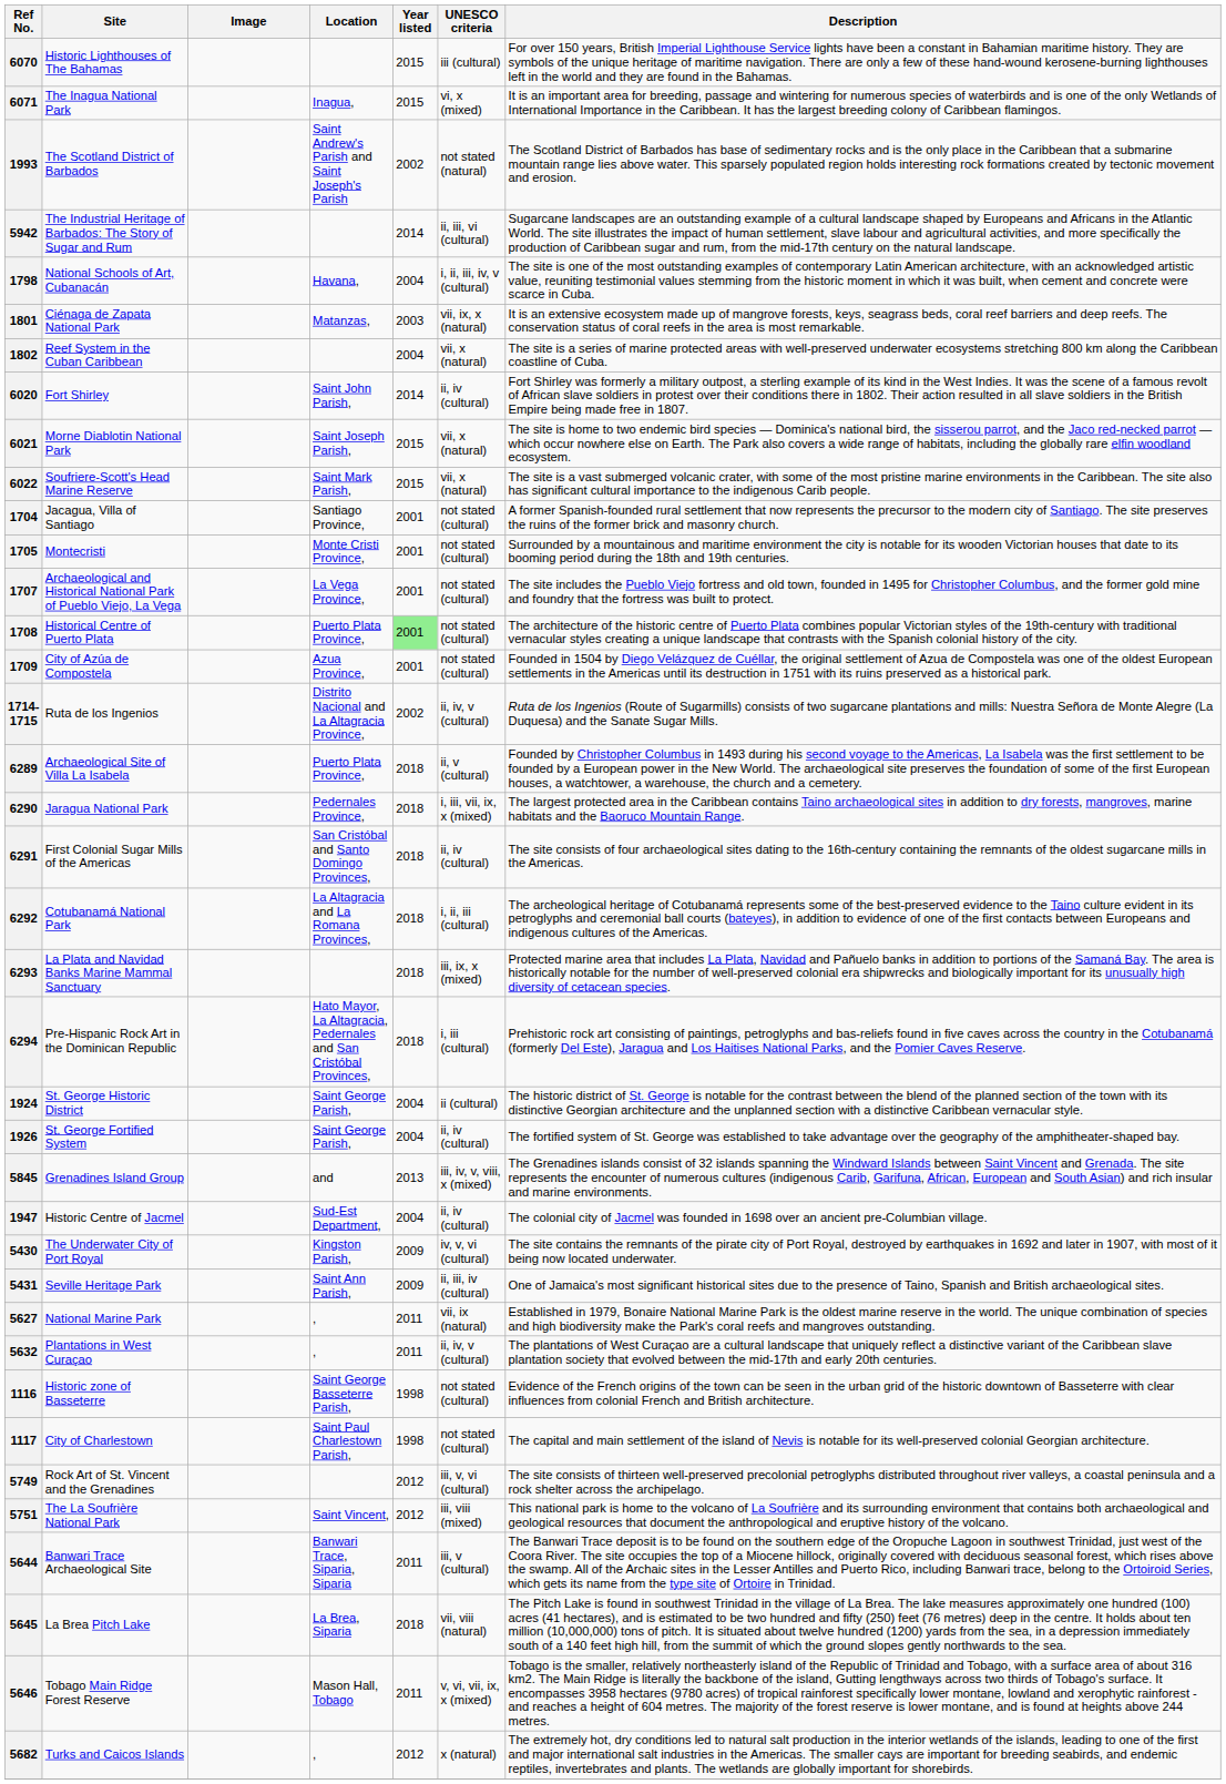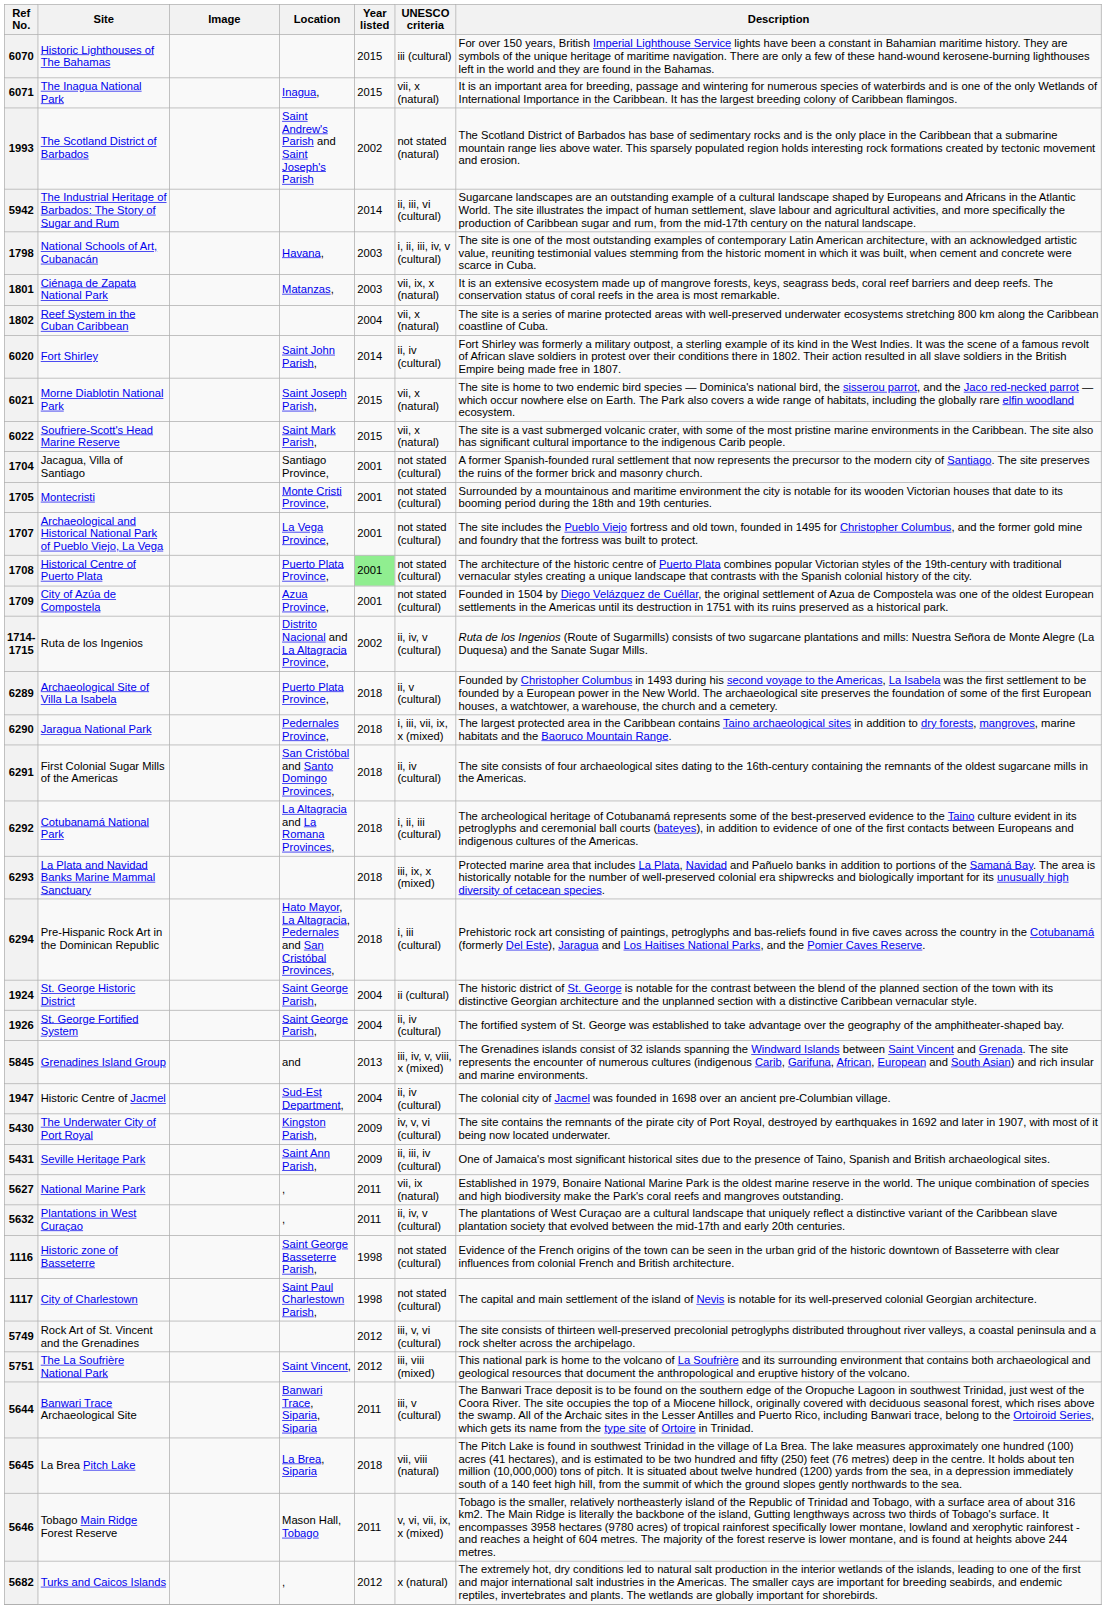 <table class="wikitable sortable plainrowheaders">
 <tr>
 <th scope="col" style="width:30px;">Ref No.</th>
 <th scope="col" style="width:180px;">Site</th>
 <th scope="col" class="unsortable" style="width:150px;">Image</th>
 <th scope="col" style="width:100px;">Location</th>
 <th scope="col" style="width:50px;">Year listed</th>
 <th scope="col" style="width:80px;">UNESCO criteria</th>
 <th class="unsortable" scope="col">Description</th>
 </tr>
 <tr ->
 <th>6070</th>
 <td><a href='#'>Historic Lighthouses of The Bahamas</a></td>
 <td></td>
 <td></td>
 <td>2015</td>
 <td>iii (cultural)</td>
 <td>For over 150 years, British <a href='#'>Imperial Lighthouse Service</a> lights have been a constant in Bahamian maritime history. They are symbols of the unique heritage of maritime navigation. There are only a few of these hand-wound kerosene-burning lighthouses left in the world and they are found in the Bahamas.</td>
 </tr>
 <tr ->
 <th>6071</th>
 <td><a href='#'>The Inagua National Park</a></td>
 <td></td>
 <td><a href='#'>Inagua</a>, </td>
 <td>2015</td>
-<td>vi, x (mixed)</td>
+<td>vii, x (natural)</td>
 <td>It is an important area for breeding, passage and wintering for numerous species of waterbirds and is one of the only Wetlands of International Importance in the Caribbean. It has the largest breeding colony of Caribbean flamingos.</td>
 </tr>
 <tr ->
 <th>1993</th>
 <td><a href='#'>The Scotland District of Barbados</a></td>
 <td></td>
 <td><a href='#'>Saint Andrew's Parish</a> and <a href='#'>Saint Joseph's Parish</a> </td>
 <td>2002</td>
 <td>not stated (natural)</td>
 <td>The Scotland District of Barbados has base of sedimentary rocks and is the only place in the Caribbean that a submarine mountain range lies above water. This sparsely populated region holds interesting rock formations created by tectonic movement and erosion.</td>
 </tr>
 <tr ->
 <th>5942</th>
 <td><a href='#'>The Industrial Heritage of Barbados: The Story of Sugar and Rum</a></td>
 <td></td>
 <td></td>
 <td>2014</td>
 <td>ii, iii, vi (cultural)</td>
 <td>Sugarcane landscapes are an outstanding example of a cultural landscape shaped by Europeans and Africans in the Atlantic World. The site illustrates the impact of human settlement, slave labour and agricultural activities, and more specifically the production of Caribbean sugar and rum, from the mid-17th century on the natural landscape.</td>
 </tr>
 <tr ->
 <th>1798</th>
 <td><a href='#'>National Schools of Art, Cubanacán</a></td>
 <td></td>
 <td><a href='#'>Havana</a>, </td>
-<td>2004</td>
+<td>2003</td>
 <td>i, ii, iii, iv, v (cultural)</td>
 <td>The site is one of the most outstanding examples of contemporary Latin American architecture, with an acknowledged artistic value, reuniting testimonial values stemming from the historic moment in which it was built, when cement and concrete were scarce in Cuba.</td>
 </tr>
 <tr ->
 <th>1801</th>
 <td><a href='#'>Ciénaga de Zapata National Park</a></td>
 <td></td>
 <td><a href='#'>Matanzas</a>, </td>
 <td>2003</td>
 <td>vii, ix, x (natural)</td>
 <td>It is an extensive ecosystem made up of mangrove forests, keys, seagrass beds, coral reef barriers and deep reefs. The conservation status of coral reefs in the area is most remarkable.</td>
 </tr>
 <tr ->
 <th>1802</th>
 <td><a href='#'>Reef System in the Cuban Caribbean</a></td>
 <td></td>
 <td></td>
 <td>2004</td>
 <td>vii, x (natural)</td>
 <td>The site is a series of marine protected areas with well-preserved underwater ecosystems stretching 800 km along the Caribbean coastline of Cuba.</td>
 </tr>
 <tr ->
 <th>6020</th>
 <td><a href='#'>Fort Shirley</a></td>
 <td></td>
 <td><a href='#'>Saint John Parish</a>, </td>
 <td>2014</td>
 <td>ii, iv (cultural)</td>
 <td>Fort Shirley was formerly a military outpost, a sterling example of its kind in the West Indies. It was the scene of a famous revolt of African slave soldiers in protest over their conditions there in 1802. Their action resulted in all slave soldiers in the British Empire being made free in 1807.</td>
 </tr>
 <tr ->
 <th>6021</th>
 <td><a href='#'>Morne Diablotin National Park</a></td>
 <td></td>
 <td><a href='#'>Saint Joseph Parish</a>, </td>
 <td>2015</td>
 <td>vii, x (natural)</td>
 <td>The site is home to two endemic bird species — Dominica's national bird, the <a href='#'>sisserou parrot</a>, and the <a href='#'>Jaco red-necked parrot</a> — which occur nowhere else on Earth. The Park also covers a wide range of habitats, including the globally rare <a href='#'>elfin woodland</a> ecosystem.</td>
 </tr>
 <tr ->
 <th>6022</th>
 <td><a href='#'>Soufriere-Scott's Head Marine Reserve</a></td>
 <td></td>
 <td><a href='#'>Saint Mark Parish</a>, </td>
 <td>2015</td>
 <td>vii, x (natural)</td>
 <td>The site is a vast submerged volcanic crater, with some of the most pristine marine environments in the Caribbean. The site also has significant cultural importance to the indigenous Carib people.</td>
 </tr>
 <tr>
 <th>1704</th>
 <td>Jacagua, Villa of Santiago</td>
 <td></td>
 <td>Santiago Province, </td>
 <td>2001</td>
 <td>not stated (cultural)</td>
 <td>A former Spanish-founded rural settlement that now represents the precursor to the modern city of <a href='#'>Santiago</a>. The site preserves the ruins of the former brick and masonry church.</td>
 </tr>
 <tr>
 <th>1705</th>
 <td><a href='#'>Montecristi</a></td>
 <td></td>
 <td><a href='#'>Monte Cristi Province</a>, </td>
 <td>2001</td>
 <td>not stated (cultural)</td>
 <td>Surrounded by a mountainous and maritime environment the city is notable for its wooden Victorian houses that date to its booming period during the 18th and 19th centuries.</td>
 </tr>
 <tr>
 <th>1707</th>
 <td><a href='#'>Archaeological and Historical National Park of Pueblo Viejo, La Vega</a></td>
 <td></td>
 <td><a href='#'>La Vega Province</a>, </td>
 <td>2001</td>
 <td>not stated (cultural)</td>
 <td>The site includes the <a href='#'>Pueblo Viejo</a> fortress and old town, founded in 1495 for <a href='#'>Christopher Columbus</a>, and the former gold mine and foundry that the fortress was built to protect.</td>
 </tr>
 <tr>
 <th>1708</th>
 <td><a href='#'>Historical Centre of Puerto Plata</a></td>
 <td></td>
 <td><a href='#'>Puerto Plata Province</a>, </td>
 <td style="background: lightgreen;">2001</td>
 <td>not stated (cultural)</td>
 <td>The architecture of the historic centre of <a href='#'>Puerto Plata</a> combines popular Victorian styles of the 19th-century with traditional vernacular styles creating a unique landscape that contrasts with the Spanish colonial history of the city.</td>
 </tr>
 <tr>
 <th>1709</th>
 <td><a href='#'>City of Azúa de Compostela</a></td>
 <td></td>
 <td><a href='#'>Azua Province</a>, </td>
 <td>2001</td>
 <td>not stated (cultural)</td>
 <td>Founded in 1504 by <a href='#'>Diego Velázquez de Cuéllar</a>, the original settlement of Azua de Compostela was one of the oldest European settlements in the Americas until its destruction in 1751 with its ruins preserved as a historical park.</td>
 </tr>
 <tr>
 <th>1714-1715</th>
 <td>Ruta de los Ingenios</td>
 <td></td>
 <td><a href='#'>Distrito Nacional</a> and <a href='#'>La Altagracia Province</a>, </td>
 <td>2002</td>
 <td>ii, iv, v (cultural)</td>
 <td><em>Ruta de los Ingenios</em> (Route of Sugarmills) consists of two sugarcane plantations and mills: Nuestra Señora de Monte Alegre (La Duquesa) and the Sanate Sugar Mills.</td>
 </tr>
 <tr>
 <th>6289</th>
 <td><a href='#'>Archaeological Site of Villa La Isabela</a></td>
 <td></td>
 <td><a href='#'>Puerto Plata Province</a>, </td>
 <td>2018</td>
 <td>ii, v (cultural)</td>
 <td>Founded by <a href='#'>Christopher Columbus</a> in 1493 during his <a href='#'>second voyage to the Americas</a>, <a href='#'>La Isabela</a> was the first settlement to be founded by a European power in the New World. The archaeological site preserves the foundation of some of the first European houses, a watchtower, a warehouse, the church and a cemetery.</td>
 </tr>
 <tr>
 <th>6290</th>
 <td><a href='#'>Jaragua National Park</a></td>
 <td></td>
 <td><a href='#'>Pedernales Province</a>, </td>
 <td>2018</td>
 <td>i, iii, vii, ix, x (mixed)</td>
 <td>The largest protected area in the Caribbean contains <a href='#'>Taino archaeological sites</a> in addition to <a href='#'>dry forests</a>, <a href='#'>mangroves</a>, marine habitats and the <a href='#'>Baoruco Mountain Range</a>.</td>
 </tr>
 <tr>
 <th>6291</th>
 <td>First Colonial Sugar Mills of the Americas</td>
 <td></td>
 <td><a href='#'>San Cristóbal</a> and <a href='#'>Santo Domingo Provinces</a>, </td>
 <td>2018</td>
 <td>ii, iv (cultural)</td>
 <td>The site consists of four archaeological sites dating to the 16th-century containing the remnants of the oldest sugarcane mills in the Americas.</td>
 </tr>
 <tr>
 <th>6292</th>
 <td><a href='#'>Cotubanamá National Park</a></td>
 <td></td>
 <td><a href='#'>La Altagracia</a> and <a href='#'>La Romana Provinces</a>, </td>
 <td>2018</td>
 <td>i, ii, iii (cultural)</td>
 <td>The archeological heritage of Cotubanamá represents some of the best-preserved evidence to the <a href='#'>Taino</a> culture evident in its petroglyphs and ceremonial ball courts (<a href='#'>bateyes</a>), in addition to evidence of one of the first contacts between Europeans and indigenous cultures of the Americas.</td>
 </tr>
 <tr>
 <th>6293</th>
 <td><a href='#'>La Plata and Navidad Banks Marine Mammal Sanctuary</a></td>
 <td></td>
 <td></td>
 <td>2018</td>
 <td>iii, ix, x (mixed)</td>
 <td>Protected marine area that includes <a href='#'>La Plata</a>, <a href='#'>Navidad</a> and Pañuelo banks in addition to portions of the <a href='#'>Samaná Bay</a>. The area is historically notable for the number of well-preserved colonial era shipwrecks and biologically important for its <a href='#'>unusually high diversity of cetacean species</a>.</td>
 </tr>
 <tr>
 <th>6294</th>
 <td>Pre-Hispanic Rock Art in the Dominican Republic</td>
 <td></td>
 <td><a href='#'>Hato Mayor</a>, <a href='#'>La Altagracia</a>, <a href='#'>Pedernales</a> and <a href='#'>San Cristóbal Provinces</a>, </td>
 <td>2018</td>
 <td>i, iii (cultural)</td>
 <td>Prehistoric rock art consisting of paintings, petroglyphs and bas-reliefs found in five caves across the country in the <a href='#'>Cotubanamá</a> (formerly <a href='#'>Del Este</a>), <a href='#'>Jaragua</a> and <a href='#'>Los Haitises National Parks</a>, and the <a href='#'>Pomier Caves Reserve</a>.</td>
 </tr>
 <tr>
 <th>1924</th>
 <td><a href='#'>St. George Historic District</a></td>
 <td></td>
 <td><a href='#'>Saint George Parish</a>, </td>
 <td>2004</td>
 <td>ii (cultural)</td>
 <td>The historic district of <a href='#'>St. George</a> is notable for the contrast between the blend of the planned section of the town with its distinctive Georgian architecture and the unplanned section with a distinctive Caribbean vernacular style.</td>
 </tr>
 <tr>
 <th>1926</th>
 <td><a href='#'>St. George Fortified System</a></td>
 <td></td>
 <td><a href='#'>Saint George Parish</a>, </td>
 <td>2004</td>
 <td>ii, iv (cultural)</td>
 <td>The fortified system of St. George was established to take advantage over the geography of the amphitheater-shaped bay.</td>
 </tr>
 <tr>
 <th>5845</th>
 <td><a href='#'>Grenadines Island Group</a></td>
 <td></td>
 <td> and </td>
 <td>2013</td>
 <td>iii, iv, v, viii, x (mixed)</td>
 <td>The Grenadines islands consist of 32 islands spanning the <a href='#'>Windward Islands</a> between <a href='#'>Saint Vincent</a> and <a href='#'>Grenada</a>. The site represents the encounter of numerous cultures (indigenous <a href='#'>Carib</a>, <a href='#'>Garifuna</a>, <a href='#'>African</a>, <a href='#'>European</a> and <a href='#'>South Asian</a>) and rich insular and marine environments.</td>
 </tr>
 <tr ->
 <th>1947</th>
 <td>Historic Centre of <a href='#'>Jacmel</a></td>
 <td></td>
 <td><a href='#'>Sud-Est Department</a>,<br></td>
 <td>2004</td>
 <td>ii, iv (cultural)</td>
 <td>The colonial city of <a href='#'>Jacmel</a> was founded in 1698 over an ancient pre-Columbian village.</td>
 </tr>
 <tr>
 <th>5430</th>
 <td><a href='#'>The Underwater City of Port Royal</a></td>
 <td></td>
 <td><a href='#'>Kingston Parish</a>, </td>
 <td>2009</td>
 <td>iv, v, vi (cultural)</td>
 <td>The site contains the remnants of the pirate city of Port Royal, destroyed by earthquakes in 1692 and later in 1907, with most of it being now located underwater.</td>
 </tr>
 <tr>
 <th>5431</th>
 <td><a href='#'>Seville Heritage Park</a></td>
 <td></td>
 <td><a href='#'>Saint Ann Parish</a>, </td>
 <td>2009</td>
 <td>ii, iii, iv (cultural)</td>
 <td>One of Jamaica's most significant historical sites due to the presence of Taino, Spanish and British archaeological sites.</td>
 </tr>
 <tr ->
 <th>5627</th>
 <td><a href='#'>National Marine Park</a></td>
 <td></td>
 <td>,<br></td>
 <td>2011</td>
 <td>vii, ix (natural)</td>
 <td>Established in 1979, Bonaire National Marine Park is the oldest marine reserve in the world. The unique combination of species and high biodiversity make the Park's coral reefs and mangroves outstanding.</td>
 </tr>
 <tr ->
 <th>5632</th>
 <td><a href='#'>Plantations in West Curaçao</a></td>
 <td></td>
 <td>,<br></td>
 <td>2011</td>
 <td>ii, iv, v (cultural)</td>
 <td>The plantations of West Curaçao are a cultural landscape that uniquely reflect a distinctive variant of the Caribbean slave plantation society that evolved between the mid-17th and early 20th centuries.</td>
 </tr>
 <tr>
 <th>1116</th>
 <td><a href='#'>Historic zone of Basseterre</a></td>
 <td></td>
 <td><a href='#'>Saint George Basseterre Parish</a>, </td>
 <td>1998</td>
 <td>not stated (cultural)</td>
 <td>Evidence of the French origins of the town can be seen in the urban grid of the historic downtown of Basseterre with clear influences from colonial French and British architecture.</td>
 </tr>
 <tr>
 <th>1117</th>
 <td><a href='#'>City of Charlestown</a></td>
 <td></td>
 <td><a href='#'>Saint Paul Charlestown Parish</a>, </td>
 <td>1998</td>
 <td>not stated (cultural)</td>
 <td>The capital and main settlement of the island of <a href='#'>Nevis</a> is notable for its well-preserved colonial Georgian architecture.</td>
 </tr>
 <tr>
 <th>5749</th>
 <td>Rock Art of St. Vincent and the Grenadines</td>
 <td></td>
 <td></td>
 <td>2012</td>
 <td>iii, v, vi (cultural)</td>
 <td>The site consists of thirteen well-preserved precolonial petroglyphs distributed throughout river valleys, a coastal peninsula and a rock shelter across the archipelago.</td>
 </tr>
 <tr>
 <th>5751</th>
 <td><a href='#'>The La Soufrière National Park</a></td>
 <td></td>
 <td><a href='#'>Saint Vincent</a>, </td>
 <td>2012</td>
 <td>iii, viii (mixed)</td>
 <td>This national park is home to the volcano of <a href='#'>La Soufrière</a> and its surrounding environment that contains both archaeological and geological resources that document the anthropological and eruptive history of the volcano.</td>
 </tr>
 <tr ->
 <th>5644</th>
 <td><a href='#'>Banwari Trace</a> Archaeological Site</td>
 <td></td>
 <td><a href='#'>Banwari Trace</a>, <a href='#'>Siparia</a>, <a href='#'>Siparia</a><br></td>
 <td>2011</td>
 <td>iii, v (cultural)</td>
 <td>The Banwari Trace deposit is to be found on the southern edge of the Oropuche Lagoon in southwest Trinidad, just west of the Coora River. The site occupies the top of a Miocene hillock, originally covered with deciduous seasonal forest, which rises above the swamp. All of the Archaic sites in the Lesser Antilles and Puerto Rico, including Banwari trace, belong to the <a href='#'>Ortoiroid Series</a>, which gets its name from the <a href='#'>type site</a> of <a href='#'>Ortoire</a> in Trinidad.</td>
 </tr>
 <tr ->
 <th>5645</th>
 <td>La Brea <a href='#'>Pitch Lake</a></td>
 <td></td>
 <td><a href='#'>La Brea</a>, <a href='#'>Siparia</a><br></td>
 <td>2018</td>
 <td>vii, viii (natural)</td>
 <td>The Pitch Lake is found in southwest Trinidad in the village of La Brea. The lake measures approximately one hundred (100) acres (41 hectares), and is estimated to be two hundred and fifty (250) feet (76 metres) deep in the centre. It holds about ten million (10,000,000) tons of pitch. It is situated about twelve hundred (1200) yards from the sea, in a depression immediately south of a 140 feet high hill, from the summit of which the ground slopes gently northwards to the sea.</td>
 </tr>
 <tr ->
 <th>5646</th>
 <td>Tobago <a href='#'>Main Ridge</a> Forest Reserve</td>
 <td></td>
 <td>Mason Hall, <a href='#'>Tobago</a><br></td>
 <td>2011</td>
 <td>v, vi, vii, ix, x (mixed)</td>
 <td>Tobago is the smaller, relatively northeasterly island of the Republic of Trinidad and Tobago, with a surface area of about 316 km2. The Main Ridge is literally the backbone of the island, Gutting lengthways across two thirds of Tobago's surface. It encompasses 3958 hectares (9780 acres) of tropical rainforest specifically lower montane, lowland and xerophytic rainforest - and reaches a height of 604 metres. The majority of the forest reserve is lower montane, and is found at heights above 244 metres.</td>
 </tr>
 <tr ->
 <th>5682</th>
 <td><a href='#'>Turks and Caicos Islands</a></td>
 <td></td>
 <td>,<br></td>
 <td>2012</td>
 <td>x (natural)</td>
 <td>The extremely hot, dry conditions led to natural salt production in the interior wetlands of the islands, leading to one of the first and major international salt industries in the Americas. The smaller cays are important for breeding seabirds, and endemic reptiles, invertebrates and plants. The wetlands are globally important for shorebirds.</td>
 </tr>
 <tr>
 </tr>
 </table>
